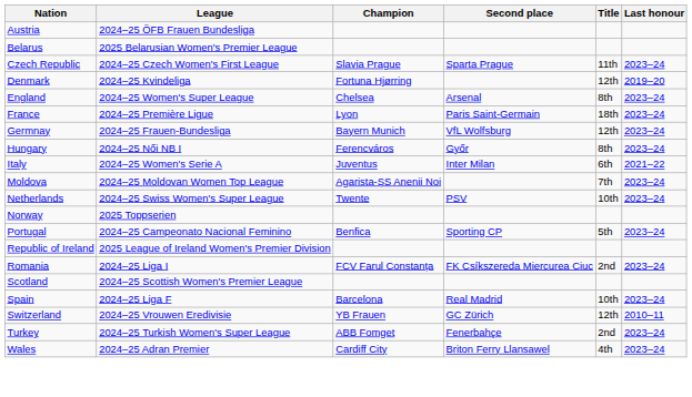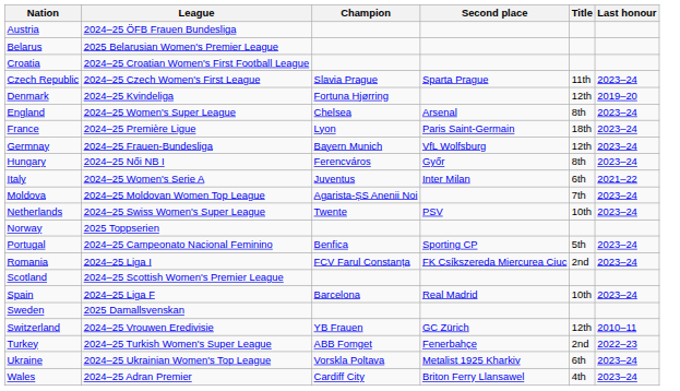 <table class=wikitable style="font-size:14px">
 <tr>
 <th>Nation</th>
 <th>League</th>
 <th>Champion</th>
 <th>Second place</th>
 <th data-sort-type="number">Title</th>
 <th>Last honour</th>
 </tr>
 <tr>
 <td> <a href='#'>Austria</a></td>
 <td><a href='#'>2024–25 ÖFB Frauen Bundesliga</a></td>
 <td></td>
 <td></td>
 <td></td>
 <td></td>
 </tr>
 <tr>
 <td> <a href='#'>Belarus</a></td>
 <td><a href='#'>2025 Belarusian Women's Premier League</a></td>
+<td></td>
+<td></td>
+<td></td>
+<td></td>
+</tr>
+<tr>
+<td> <a href='#'>Croatia</a></td>
+<td><a href='#'>2024–25 Croatian Women's First Football League</a></td>
 <td></td>
 <td></td>
 <td></td>
 <td></td>
 </tr>
 <tr>
 <td> <a href='#'>Czech Republic</a></td>
 <td><a href='#'>2024–25 Czech Women's First League</a></td>
 <td><a href='#'>Slavia Prague</a></td>
 <td><a href='#'>Sparta Prague</a></td>
 <td>11th</td>
 <td><a href='#'>2023–24</a></td>
 </tr>
 <tr>
 <td> <a href='#'>Denmark</a></td>
 <td><a href='#'>2024–25 Kvindeliga</a></td>
 <td><a href='#'>Fortuna Hjørring</a></td>
 <td></td>
 <td>12th</td>
 <td><a href='#'>2019–20</a></td>
 </tr>
 <tr>
 <td> <a href='#'>England</a></td>
 <td><a href='#'>2024–25 Women's Super League</a></td>
 <td><a href='#'>Chelsea</a></td>
 <td><a href='#'>Arsenal</a></td>
 <td>8th</td>
 <td><a href='#'>2023–24</a></td>
 </tr>
 <tr>
 <td> <a href='#'>France</a></td>
 <td><a href='#'>2024–25 Première Ligue</a></td>
 <td><a href='#'>Lyon</a></td>
 <td><a href='#'>Paris Saint-Germain</a></td>
 <td>18th</td>
 <td><a href='#'>2023–24</a></td>
 </tr>
 <tr>
 <td> <a href='#'>Germnay</a></td>
 <td><a href='#'>2024–25 Frauen-Bundesliga</a></td>
 <td><a href='#'>Bayern Munich</a></td>
 <td><a href='#'>VfL Wolfsburg</a></td>
 <td>12th</td>
 <td><a href='#'>2023–24</a></td>
 </tr>
 <tr>
 <td> <a href='#'>Hungary</a></td>
 <td><a href='#'>2024–25 Női NB I</a></td>
 <td><a href='#'>Ferencváros</a></td>
 <td><a href='#'>Győr</a></td>
 <td>8th</td>
 <td><a href='#'>2023–24</a></td>
 </tr>
 <tr>
 <td> <a href='#'>Italy</a></td>
 <td><a href='#'>2024–25 Women's Serie A</a></td>
 <td><a href='#'>Juventus</a></td>
 <td><a href='#'>Inter Milan</a></td>
 <td>6th</td>
 <td><a href='#'>2021–22</a></td>
 </tr>
 <tr>
 <td> <a href='#'>Moldova</a></td>
 <td><a href='#'>2024–25 Moldovan Women Top League</a></td>
 <td><a href='#'>Agarista-ȘS Anenii Noi</a></td>
 <td></td>
 <td>7th</td>
 <td><a href='#'>2023–24</a></td>
 </tr>
 <tr>
 <td> <a href='#'>Netherlands</a></td>
 <td><a href='#'>2024–25 Swiss Women's Super League</a></td>
 <td><a href='#'>Twente</a></td>
 <td><a href='#'>PSV</a></td>
 <td>10th</td>
 <td><a href='#'>2023–24</a></td>
 </tr>
 <tr>
 <td> <a href='#'>Norway</a></td>
 <td><a href='#'>2025 Toppserien</a></td>
 <td></td>
 <td></td>
 <td></td>
 <td></td>
 </tr>
 <tr>
 <td> <a href='#'>Portugal</a></td>
 <td><a href='#'>2024–25 Campeonato Nacional Feminino</a></td>
 <td><a href='#'>Benfica</a></td>
 <td><a href='#'>Sporting CP</a></td>
 <td>5th</td>
 <td><a href='#'>2023–24</a></td>
 </tr>
 <tr>
-<td> <a href='#'>Republic of Ireland</a></td>
-<td><a href='#'>2025 League of Ireland Women's Premier Division</a></td>
-<td></td>
-<td></td>
-<td></td>
-<td></td>
-</tr>
-<tr>
 <td> <a href='#'>Romania</a></td>
 <td><a href='#'>2024–25 Liga I</a></td>
 <td><a href='#'>FCV Farul Constanța</a></td>
 <td><a href='#'>FK Csíkszereda Miercurea Ciuc</a></td>
 <td>2nd</td>
 <td><a href='#'>2023–24</a></td>
 </tr>
 <tr>
 <td> <a href='#'>Scotland</a></td>
 <td><a href='#'>2024–25 Scottish Women's Premier League</a></td>
 <td></td>
 <td></td>
 <td></td>
 <td></td>
 </tr>
 <tr>
 <td> <a href='#'>Spain</a></td>
 <td><a href='#'>2024–25 Liga F</a></td>
 <td><a href='#'>Barcelona</a></td>
 <td><a href='#'>Real Madrid</a></td>
 <td>10th</td>
 <td><a href='#'>2023–24</a></td>
 </tr>
 <tr>
+<td> <a href='#'>Sweden</a></td>
+<td><a href='#'>2025 Damallsvenskan</a></td>
+<td></td>
+<td></td>
+<td></td>
+<td></td>
+</tr>
+<tr>
 <td> <a href='#'>Switzerland</a></td>
 <td><a href='#'>2024–25 Vrouwen Eredivisie</a></td>
 <td><a href='#'>YB Frauen</a></td>
 <td><a href='#'>GC Zürich</a></td>
 <td>12th</td>
 <td><a href='#'>2010–11</a></td>
 </tr>
 <tr>
 <td> <a href='#'>Turkey</a></td>
 <td><a href='#'>2024–25 Turkish Women's Super League</a></td>
 <td><a href='#'>ABB Fomget</a></td>
 <td><a href='#'>Fenerbahçe</a></td>
 <td>2nd</td>
+<td><a href='#'>2022–23</a></td>
+</tr>
+<tr>
+<td> <a href='#'>Ukraine</a></td>
+<td><a href='#'>2024–25 Ukrainian Women's Top League</a></td>
+<td><a href='#'>Vorskla Poltava</a></td>
+<td><a href='#'>Metalist 1925 Kharkiv</a></td>
+<td>6th</td>
 <td><a href='#'>2023–24</a></td>
 </tr>
 <tr>
 <td> <a href='#'>Wales</a></td>
 <td><a href='#'>2024–25 Adran Premier</a></td>
 <td><a href='#'>Cardiff City</a></td>
 <td><a href='#'>Briton Ferry Llansawel</a></td>
 <td>4th</td>
 <td><a href='#'>2023–24</a></td>
 </tr>
 </table>
